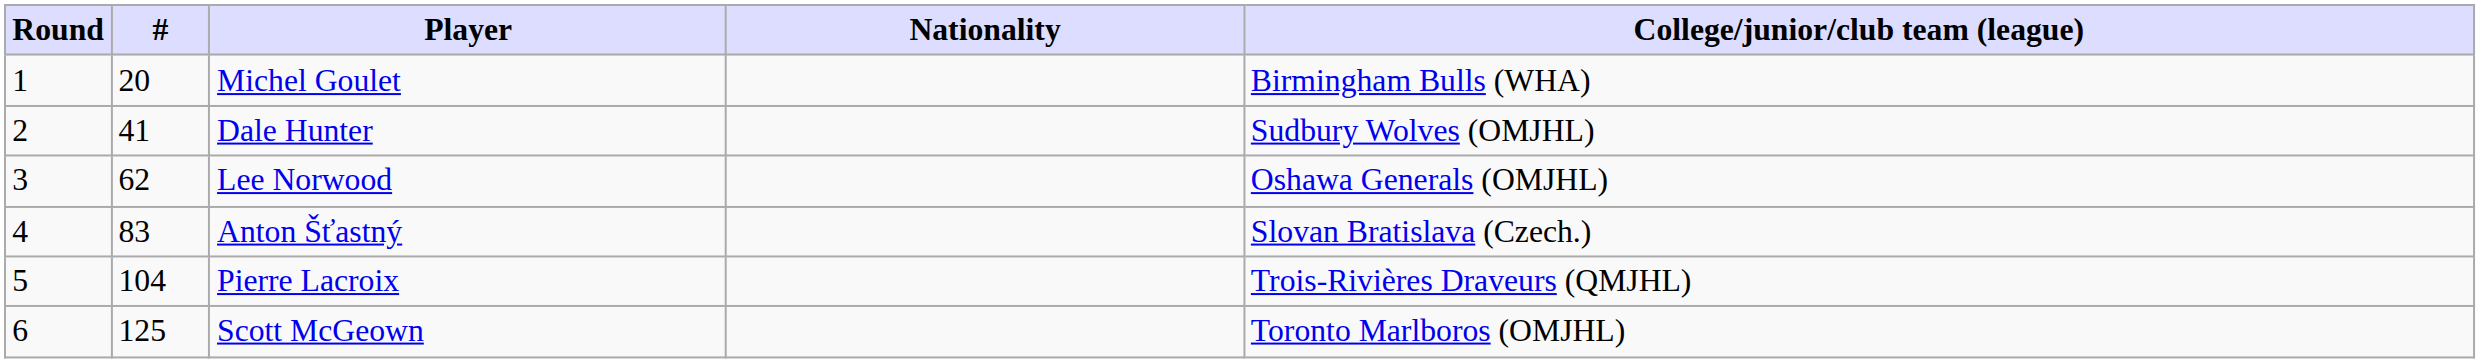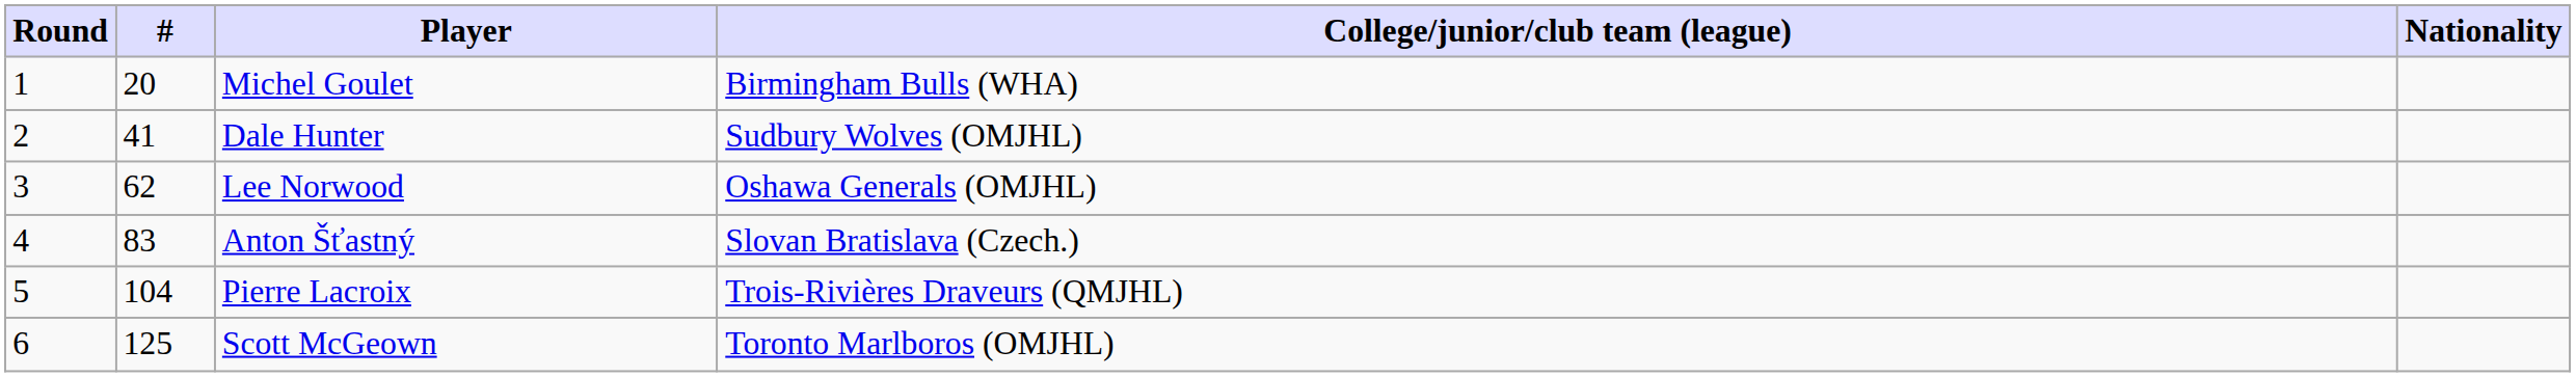 <table class="wikitable">
 <tr style="text-align:center;">
 <th style="background:#ddf; width:4.0%;">Round</th>
 <th style="background:#ddf; width:4.0%;">#</th>
 <th style="background:#ddf; width:21.0%;">Player</th>
+<th style="background:#ddf; width:100.0%;">College/junior/club team (league)</th>
 <th style="background:#ddf; width:21.0%;">Nationality</th>
-<th style="background:#ddf; width:100.0%;">College/junior/club team (league)</th>
 </tr>
 <tr>
 <td>1</td>
 <td>20</td>
 <td><a href='#'>Michel Goulet</a></td>
+<td><a href='#'>Birmingham Bulls</a> (WHA)</td>
 <td></td>
-<td><a href='#'>Birmingham Bulls</a> (WHA)</td>
 </tr>
 <tr>
 <td>2</td>
 <td>41</td>
 <td><a href='#'>Dale Hunter</a></td>
+<td><a href='#'>Sudbury Wolves</a> (OMJHL)</td>
 <td></td>
-<td><a href='#'>Sudbury Wolves</a> (OMJHL)</td>
 </tr>
 <tr>
 <td>3</td>
 <td>62</td>
 <td><a href='#'>Lee Norwood</a></td>
+<td><a href='#'>Oshawa Generals</a> (OMJHL)</td>
 <td></td>
-<td><a href='#'>Oshawa Generals</a> (OMJHL)</td>
 </tr>
 <tr>
 <td>4</td>
 <td>83</td>
 <td><a href='#'>Anton Šťastný</a></td>
+<td><a href='#'>Slovan Bratislava</a> (Czech.)</td>
 <td></td>
-<td><a href='#'>Slovan Bratislava</a> (Czech.)</td>
 </tr>
 <tr>
 <td>5</td>
 <td>104</td>
 <td><a href='#'>Pierre Lacroix</a></td>
+<td><a href='#'>Trois-Rivières Draveurs</a> (QMJHL)</td>
 <td></td>
-<td><a href='#'>Trois-Rivières Draveurs</a> (QMJHL)</td>
 </tr>
 <tr>
 <td>6</td>
 <td>125</td>
 <td><a href='#'>Scott McGeown</a></td>
+<td><a href='#'>Toronto Marlboros</a> (OMJHL)</td>
 <td></td>
-<td><a href='#'>Toronto Marlboros</a> (OMJHL)</td>
 </tr>
 </table>
